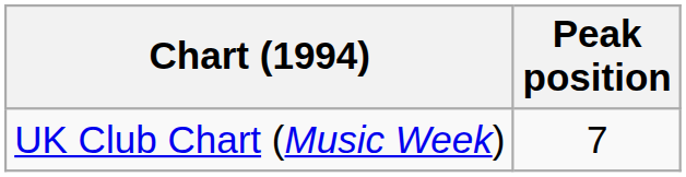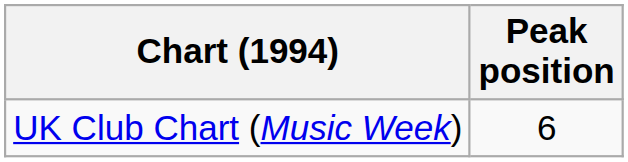 <table class="wikitable">
 <tr>
 <th>Chart (1994)</th>
 <th>Peak<br>position</th>
 </tr>
 <tr>
 <td><a href='#'>UK Club Chart</a> (<em><a href='#'>Music Week</a></em>)</td>
-<td align="center">7</td>
+<td align="center">6</td>
 </tr>
 </table>
